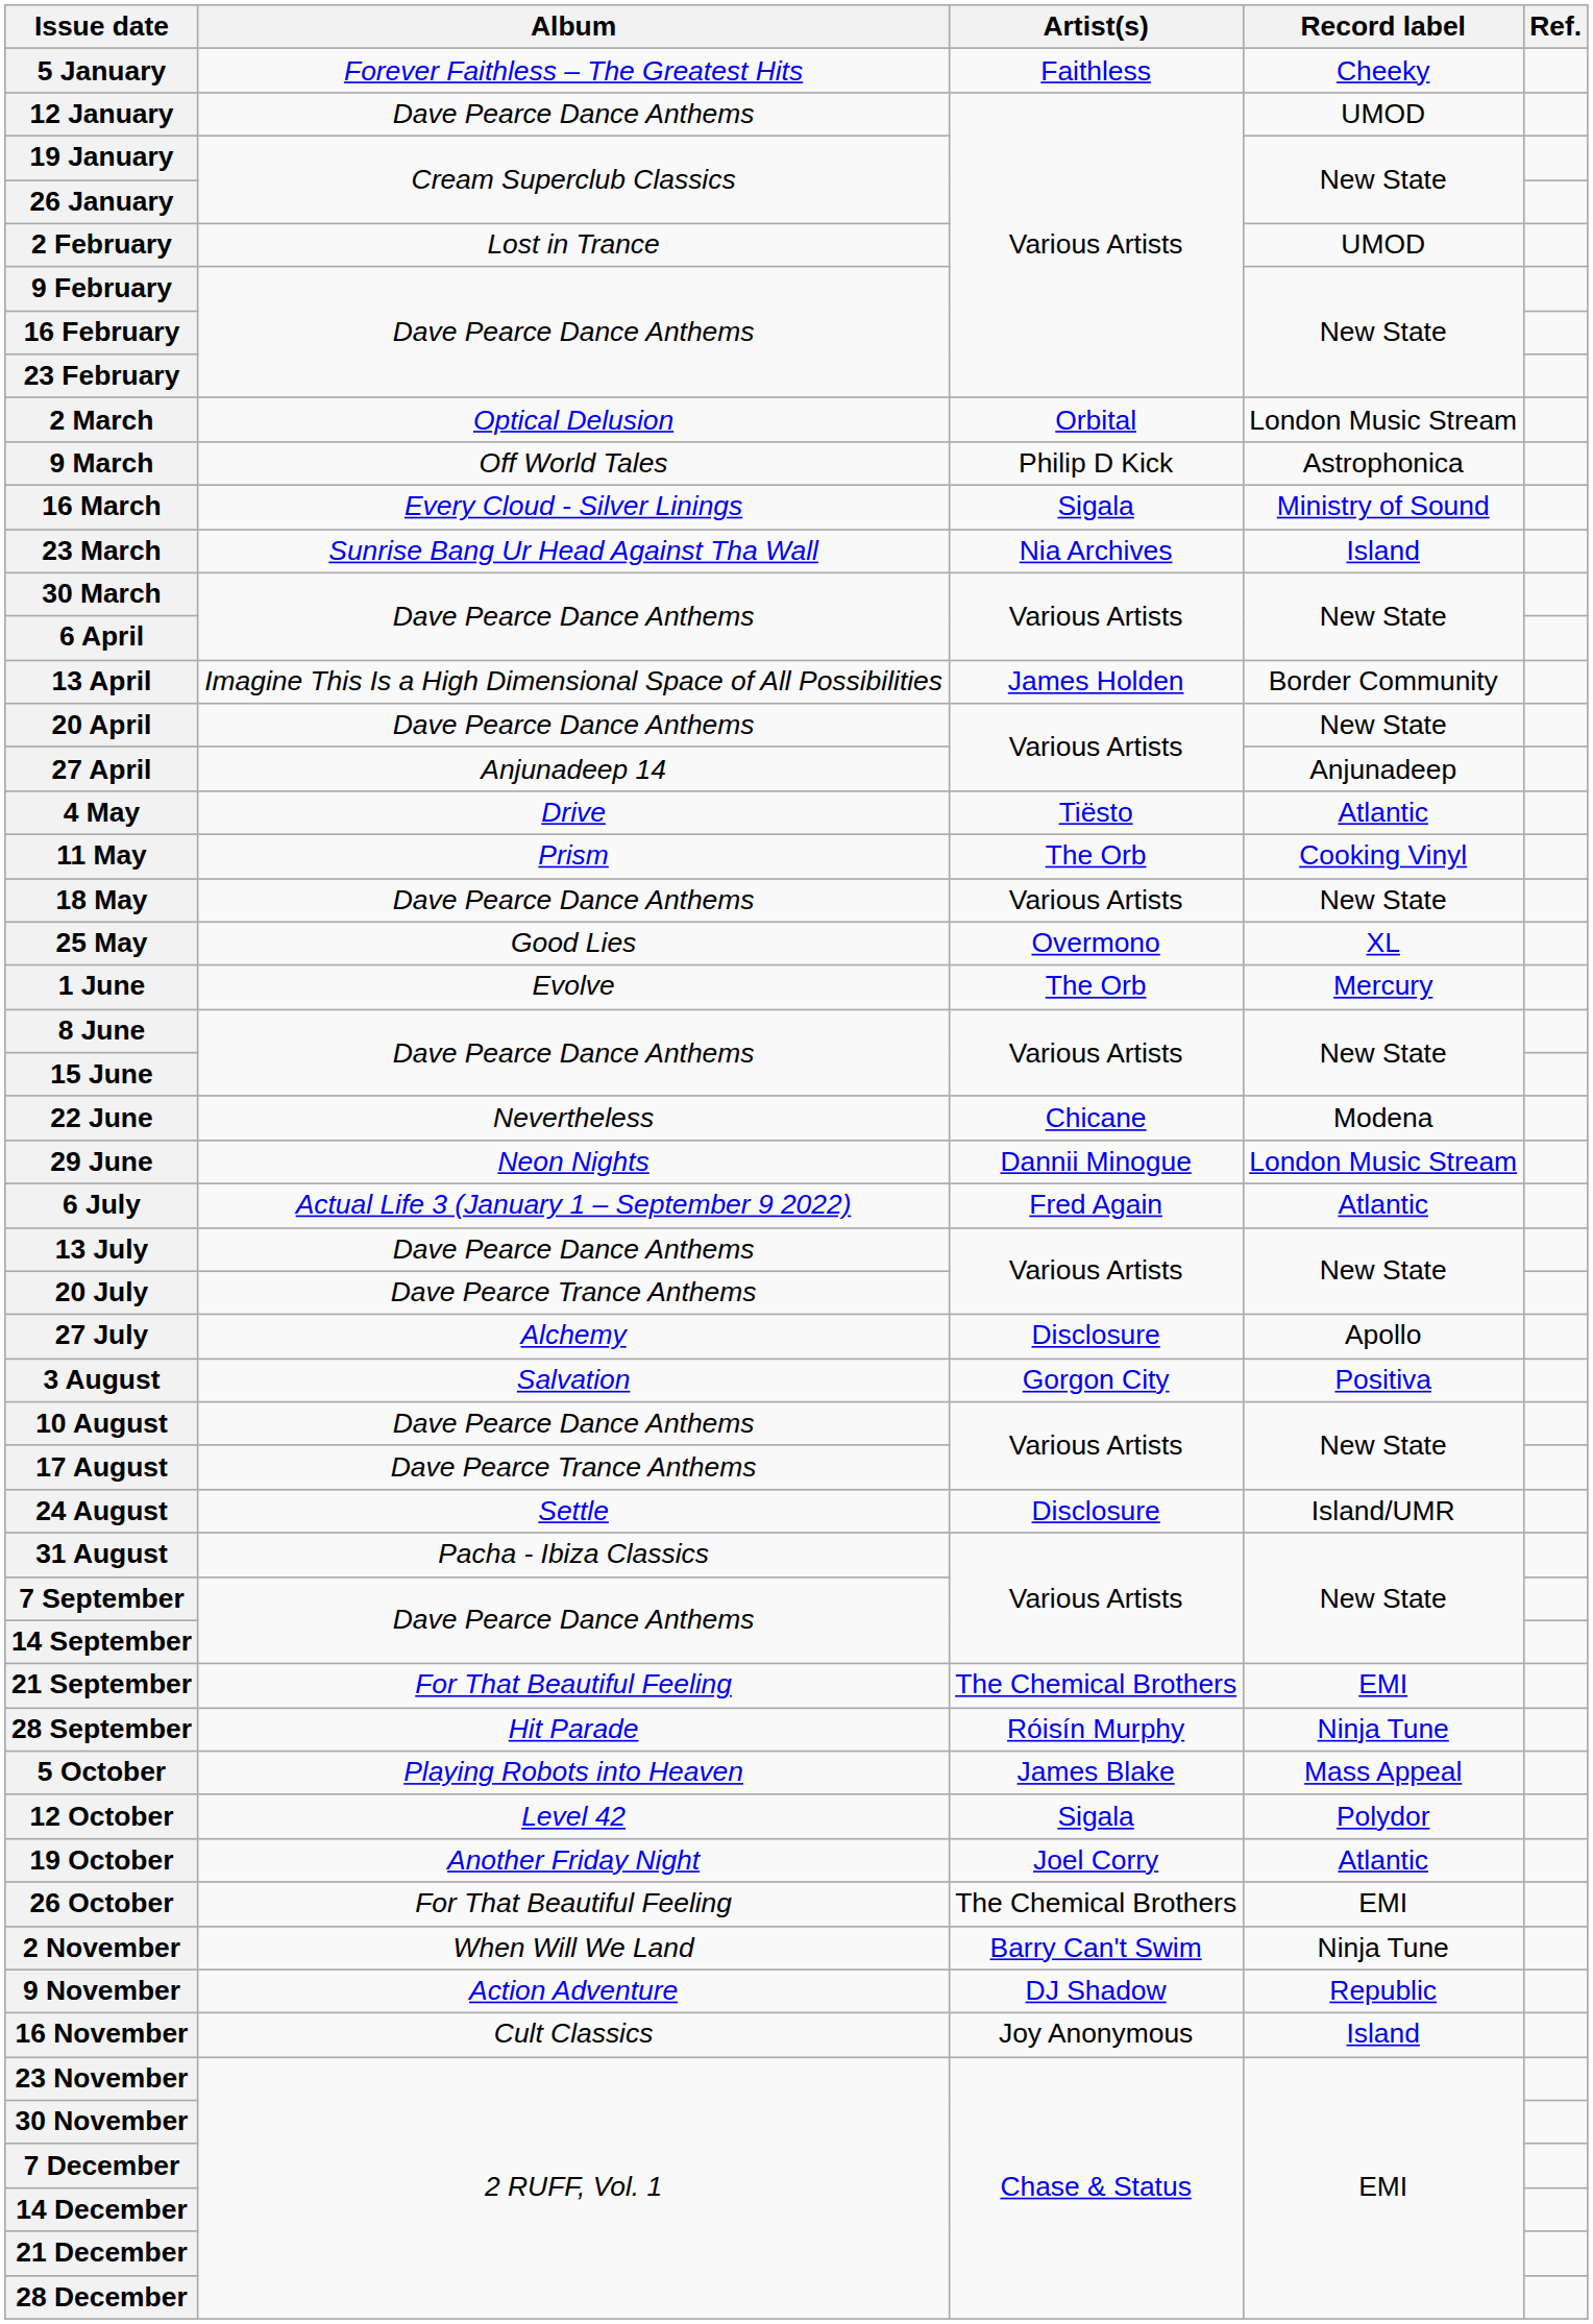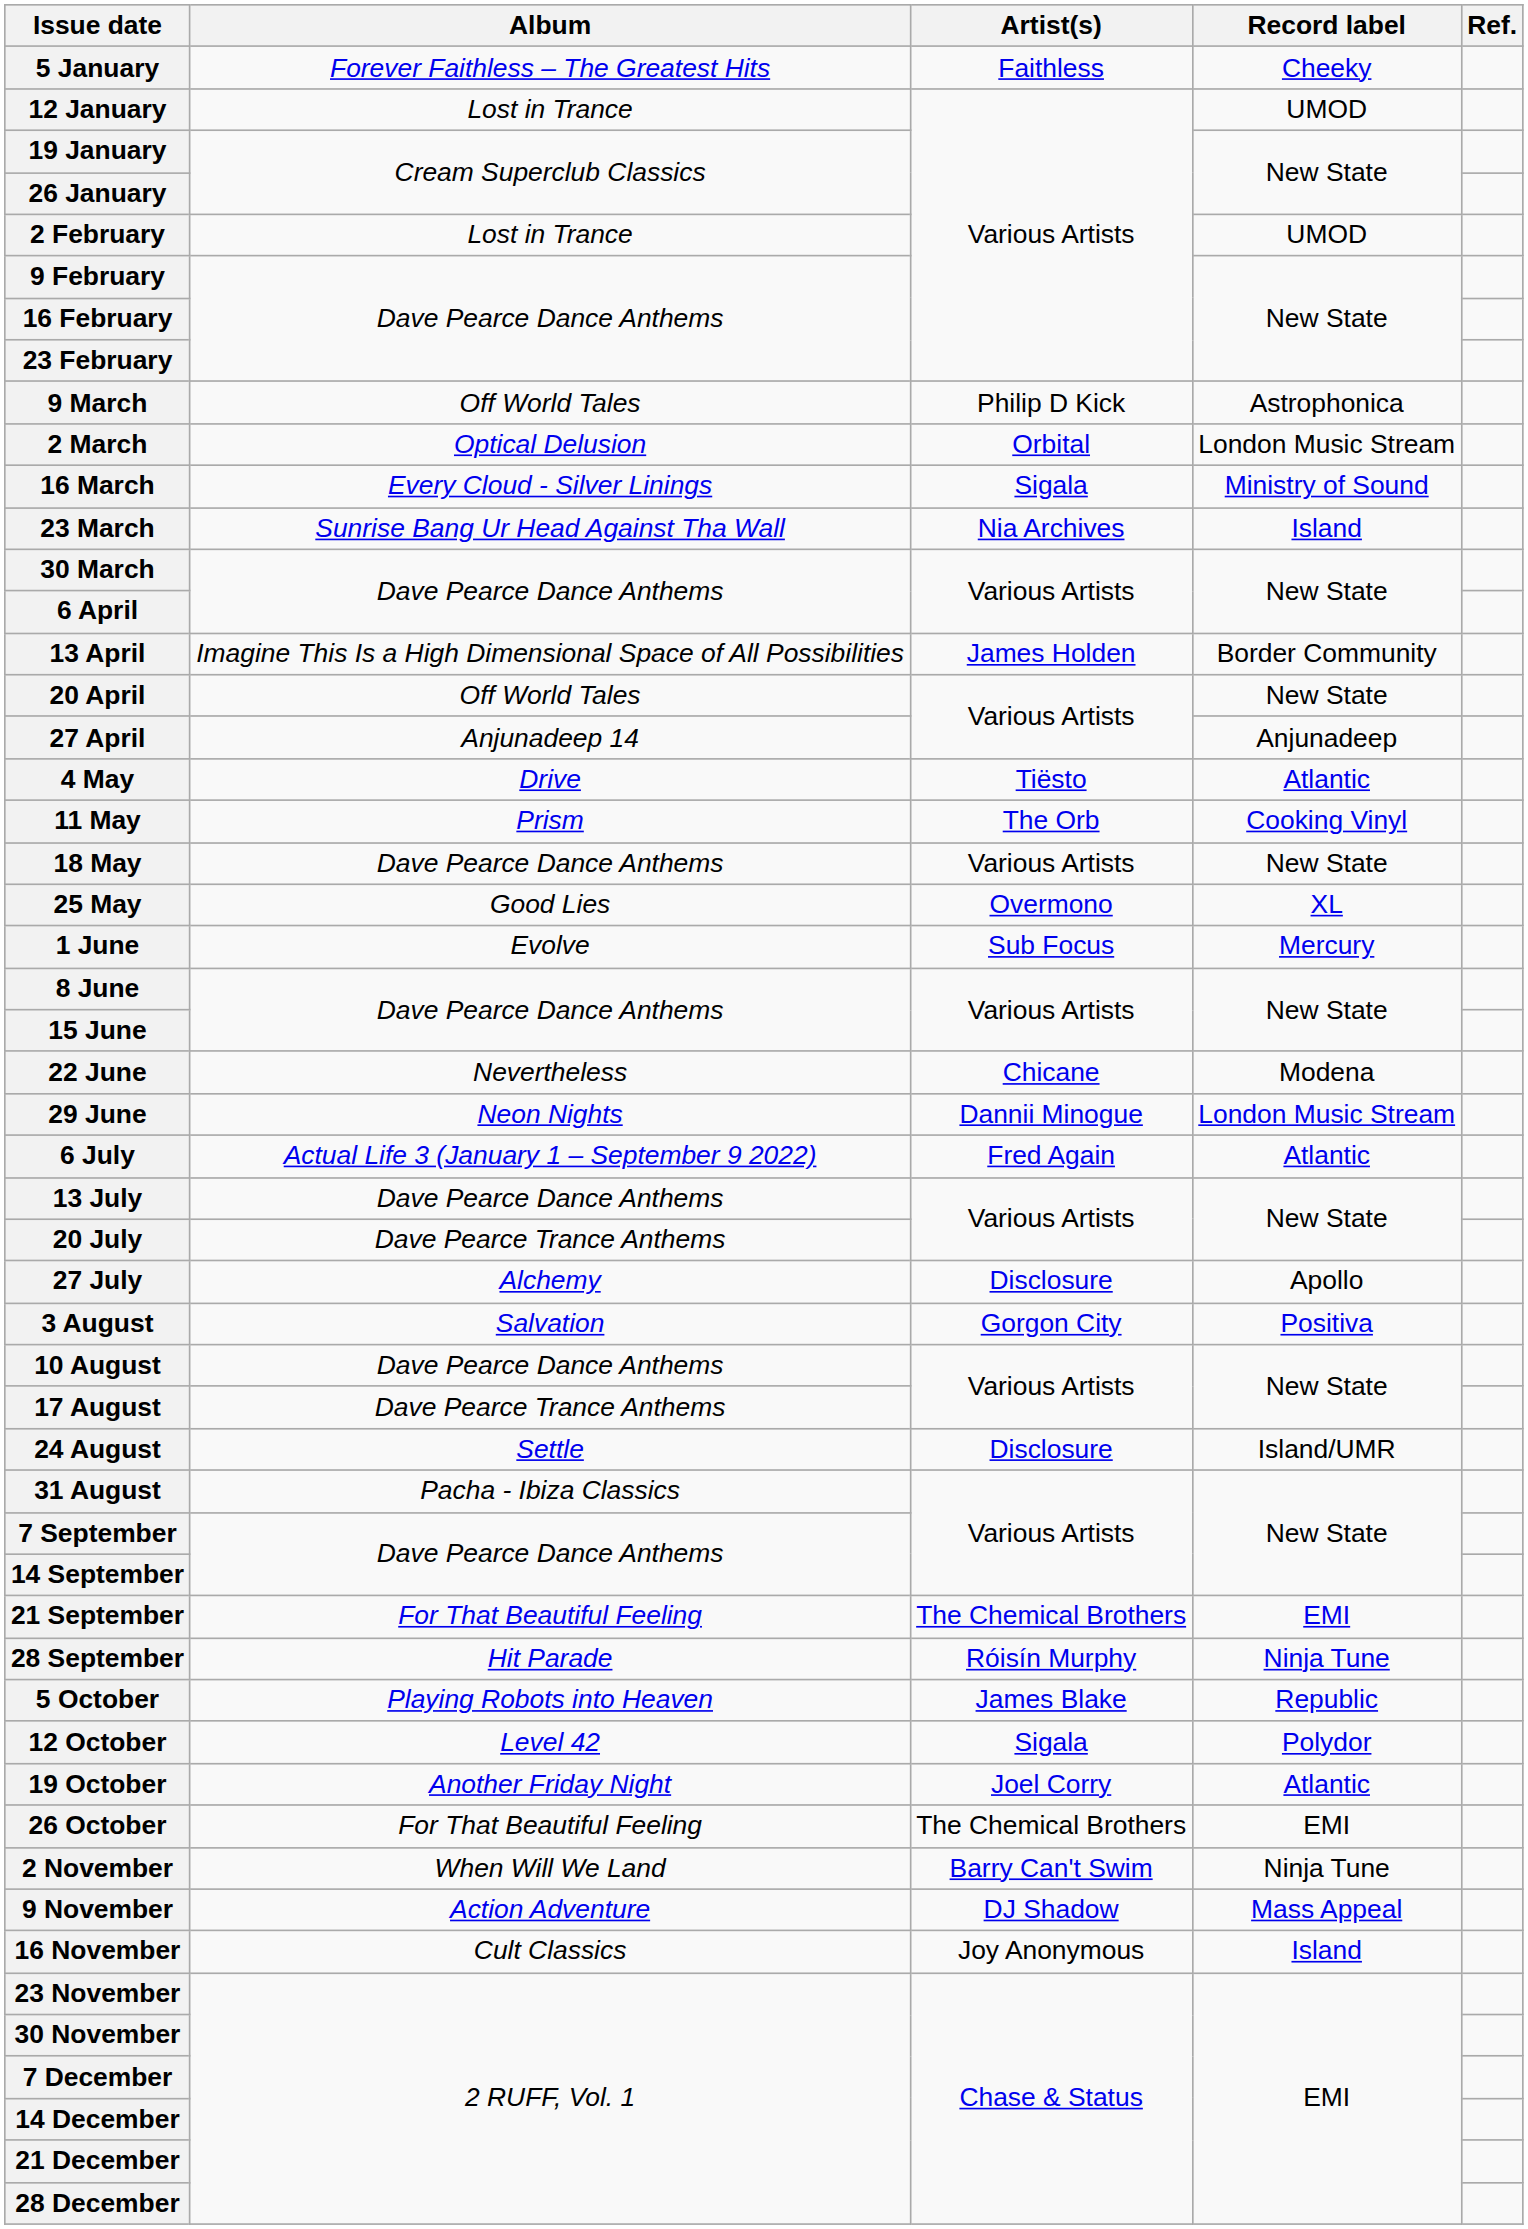 <table class="wikitable plainrowheaders">
 <tr>
 <th scope="col">Issue date</th>
 <th scope="col">Album</th>
 <th scope="col">Artist(s)</th>
 <th scope="col">Record label</th>
 <th scope="col">Ref.</th>
 </tr>
 <tr>
 <th scope="row">5 January</th>
 <td align="center"><em><a href='#'>Forever Faithless – The Greatest Hits</a></em></td>
 <td align="center"><a href='#'>Faithless</a></td>
 <td align="center"><a href='#'>Cheeky</a></td>
 <td align="center"></td>
 </tr>
 <tr>
 <th scope="row">12 January</th>
-<td align="center"><em>Dave Pearce Dance Anthems</em></td>
+<td align="center"><em>Lost in Trance</em></td>
 <td align="center" rowspan=7>Various Artists</td>
 <td align="center">UMOD</td>
 <td align="center"></td>
 </tr>
 <tr>
 <th scope="row">19 January</th>
 <td align="center" rowspan=2><em>Cream Superclub Classics</em></td>
 <td align="center" rowspan=2>New State</td>
 <td align="center"></td>
 </tr>
 <tr>
 <th scope="row">26 January</th>
 <td align="center"></td>
 </tr>
 <tr>
 <th scope="row">2 February</th>
 <td align="center"><em>Lost in Trance</em></td>
 <td align="center">UMOD</td>
 <td align="center"></td>
 </tr>
 <tr>
 <th scope="row">9 February</th>
 <td align="center" rowspan=3><em>Dave Pearce Dance Anthems</em></td>
 <td align="center" rowspan=3>New State</td>
 <td align="center"></td>
 </tr>
 <tr>
 <th scope="row">16 February</th>
 <td align="center"></td>
 </tr>
 <tr>
 <th scope="row">23 February</th>
 <td align="center"></td>
 </tr>
 <tr>
+<th scope="row">9 March</th>
+<td align="center"><em>Off World Tales</em></td>
+<td align="center">Philip D Kick</td>
+<td align="center">Astrophonica</td>
+<td align="center"></td>
+</tr>
+<tr>
 <th scope="row">2 March</th>
 <td align="center"><em><a href='#'>Optical Delusion</a></em></td>
 <td align="center"><a href='#'>Orbital</a></td>
 <td align="center">London Music Stream</td>
-<td align="center"></td>
-</tr>
-<tr>
-<th scope="row">9 March</th>
-<td align="center"><em>Off World Tales</em></td>
-<td align="center">Philip D Kick</td>
-<td align="center">Astrophonica</td>
 <td align="center"></td>
 </tr>
 <tr>
 <th scope="row">16 March</th>
 <td align="center"><em><a href='#'>Every Cloud - Silver Linings</a></em></td>
 <td align="center"><a href='#'>Sigala</a></td>
 <td align="center"><a href='#'>Ministry of Sound</a></td>
 <td align="center"></td>
 </tr>
 <tr>
 <th scope="row">23 March</th>
 <td align="center"><em><a href='#'>Sunrise Bang Ur Head Against Tha Wall</a></em></td>
 <td align="center"><a href='#'>Nia Archives</a></td>
 <td align="center"><a href='#'>Island</a></td>
 <td align="center"></td>
 </tr>
 <tr>
 <th scope="row">30 March</th>
 <td align="center" rowspan=2><em>Dave Pearce Dance Anthems</em></td>
 <td align="center" rowspan=2>Various Artists</td>
 <td align="center" rowspan=2>New State</td>
 <td align="center"></td>
 </tr>
 <tr>
 <th scope="row">6 April</th>
 <td align="center"></td>
 </tr>
 <tr>
 <th scope="row">13 April</th>
 <td align="center"><em>Imagine This Is a High Dimensional Space of All Possibilities</em></td>
 <td align="center"><a href='#'>James Holden</a></td>
 <td align="center">Border Community</td>
 <td align="center"></td>
 </tr>
 <tr>
 <th scope="row">20 April</th>
-<td align="center"><em>Dave Pearce Dance Anthems</em></td>
+<td align="center"><em>Off World Tales</em></td>
 <td align="center" rowspan=2>Various Artists</td>
 <td align="center">New State</td>
 <td align="center"></td>
 </tr>
 <tr>
 <th scope="row">27 April</th>
 <td align="center"><em>Anjunadeep 14</em></td>
 <td align="center">Anjunadeep</td>
 <td align="center"></td>
 </tr>
 <tr>
 <th scope="row">4 May</th>
 <td align="center"><em><a href='#'>Drive</a></em></td>
 <td align="center"><a href='#'>Tiësto</a></td>
 <td align="center"><a href='#'>Atlantic</a></td>
 <td align="center"></td>
 </tr>
 <tr>
 <th scope="row">11 May</th>
 <td align="center"><em><a href='#'>Prism</a></em></td>
 <td align="center"><a href='#'>The Orb</a></td>
 <td align="center"><a href='#'>Cooking Vinyl</a></td>
 <td align="center"></td>
 </tr>
 <tr>
 <th scope="row">18 May</th>
 <td align="center"><em>Dave Pearce Dance Anthems</em></td>
 <td align="center">Various Artists</td>
 <td align="center">New State</td>
 <td align="center"></td>
 </tr>
 <tr>
 <th scope="row">25 May</th>
 <td align="center"><em>Good Lies</em></td>
 <td align="center"><a href='#'>Overmono</a></td>
 <td align="center"><a href='#'>XL</a></td>
 <td align="center"></td>
 </tr>
 <tr>
 <th scope="row">1 June</th>
 <td align="center"><em>Evolve</em></td>
-<td align="center"><a href='#'>The Orb</a></td>
+<td align="center"><a href='#'>Sub Focus</a></td>
 <td align="center"><a href='#'>Mercury</a></td>
 <td align="center"></td>
 </tr>
 <tr>
 <th scope="row">8 June</th>
 <td align="center" rowspan=2><em>Dave Pearce Dance Anthems</em></td>
 <td align="center" rowspan=2>Various Artists</td>
 <td align="center" rowspan=2>New State</td>
 <td align="center"></td>
 </tr>
 <tr>
 <th scope="row">15 June</th>
 <td align="center"></td>
 </tr>
 <tr>
 <th scope="row">22 June</th>
 <td align="center"><em>Nevertheless</em></td>
 <td align="center"><a href='#'>Chicane</a></td>
 <td align="center">Modena</td>
 <td align="center"></td>
 </tr>
 <tr>
 <th scope="row">29 June</th>
 <td align="center"><em><a href='#'>Neon Nights</a></em></td>
 <td align="center"><a href='#'>Dannii Minogue</a></td>
 <td align="center"><a href='#'>London Music Stream</a></td>
 <td align="center"></td>
 </tr>
 <tr>
 <th scope="row">6 July</th>
 <td align="center"><em><a href='#'>Actual Life 3 (January 1 – September 9 2022)</a></em></td>
 <td align="center"><a href='#'>Fred Again</a></td>
 <td align="center"><a href='#'>Atlantic</a></td>
 <td align="center"></td>
 </tr>
 <tr>
 <th scope="row">13 July</th>
 <td align="center"><em>Dave Pearce Dance Anthems</em></td>
 <td align="center" rowspan=2>Various Artists</td>
 <td align="center" rowspan=2>New State</td>
 <td align="center"></td>
 </tr>
 <tr>
 <th scope="row">20 July</th>
 <td align="center"><em>Dave Pearce Trance Anthems</em></td>
 <td align="center"></td>
 </tr>
 <tr>
 <th scope="row">27 July</th>
 <td align="center"><em><a href='#'>Alchemy</a></em></td>
 <td align="center"><a href='#'>Disclosure</a></td>
 <td align="center">Apollo</td>
 <td align="center"></td>
 </tr>
 <tr>
 <th scope="row">3 August</th>
 <td align="center"><em><a href='#'>Salvation</a></em></td>
 <td align="center"><a href='#'>Gorgon City</a></td>
 <td align="center"><a href='#'>Positiva</a></td>
 <td align="center"></td>
 </tr>
 <tr>
 <th scope="row">10 August</th>
 <td align="center"><em>Dave Pearce Dance Anthems</em></td>
 <td align="center" rowspan=2>Various Artists</td>
 <td align="center" rowspan=2>New State</td>
 <td align="center"></td>
 </tr>
 <tr>
 <th scope="row">17 August</th>
 <td align="center"><em>Dave Pearce Trance Anthems</em></td>
 <td align="center"></td>
 </tr>
 <tr>
 <th scope="row">24 August</th>
 <td align="center"><em><a href='#'>Settle</a></em></td>
 <td align="center"><a href='#'>Disclosure</a></td>
 <td align="center">Island/UMR</td>
 <td align="center"></td>
 </tr>
 <tr>
 <th scope="row">31 August</th>
 <td align="center"><em>Pacha - Ibiza Classics</em></td>
 <td align="center" rowspan=3>Various Artists</td>
 <td align="center" rowspan=3>New State</td>
 <td align="center"></td>
 </tr>
 <tr>
 <th scope="row">7 September</th>
 <td align="center" rowspan=2><em>Dave Pearce Dance Anthems</em></td>
 <td align="center"></td>
 </tr>
 <tr>
 <th scope="row">14 September</th>
 <td align="center"></td>
 </tr>
 <tr>
 <th scope="row">21 September</th>
 <td align="center"><em><a href='#'>For That Beautiful Feeling</a></em></td>
 <td align="center"><a href='#'>The Chemical Brothers</a></td>
 <td align="center"><a href='#'>EMI</a></td>
 <td align="center"></td>
 </tr>
 <tr>
 <th scope="row">28 September</th>
 <td align="center"><em><a href='#'>Hit Parade</a></em></td>
 <td align="center"><a href='#'>Róisín Murphy</a></td>
 <td align="center"><a href='#'>Ninja Tune</a></td>
 <td align="center"></td>
 </tr>
 <tr>
 <th scope="row">5 October</th>
 <td align="center"><em><a href='#'>Playing Robots into Heaven</a></em></td>
 <td align="center"><a href='#'>James Blake</a></td>
-<td align="center"><a href='#'>Mass Appeal</a></td>
+<td align="center"><a href='#'>Republic</a></td>
 <td align="center"></td>
 </tr>
 <tr>
 <th scope="row">12 October</th>
 <td align="center"><em><a href='#'>Level 42</a></em></td>
 <td align="center"><a href='#'>Sigala</a></td>
 <td align="center"><a href='#'>Polydor</a></td>
 <td align="center"></td>
 </tr>
 <tr>
 <th scope="row">19 October</th>
 <td align="center"><em><a href='#'>Another Friday Night</a></em></td>
 <td align="center"><a href='#'>Joel Corry</a></td>
 <td align="center"><a href='#'>Atlantic</a></td>
 <td align="center"></td>
 </tr>
 <tr>
 <th scope="row">26 October</th>
 <td align="center"><em>For That Beautiful Feeling</em></td>
 <td align="center">The Chemical Brothers</td>
 <td align="center">EMI</td>
 <td align="center"></td>
 </tr>
 <tr>
 <th scope="row">2 November</th>
 <td align="center"><em>When Will We Land</em></td>
 <td align="center"><a href='#'>Barry Can't Swim</a></td>
 <td align="center">Ninja Tune</td>
 <td align="center"></td>
 </tr>
 <tr>
 <th scope="row">9 November</th>
 <td align="center"><em><a href='#'>Action Adventure</a></em></td>
 <td align="center"><a href='#'>DJ Shadow</a></td>
-<td align="center"><a href='#'>Republic</a></td>
+<td align="center"><a href='#'>Mass Appeal</a></td>
 <td align="center"></td>
 </tr>
 <tr>
 <th scope="row">16 November</th>
 <td align="center"><em>Cult Classics</em></td>
 <td align="center">Joy Anonymous</td>
 <td align="center"><a href='#'>Island</a></td>
 <td align="center"></td>
 </tr>
 <tr>
 <th scope="row">23 November</th>
 <td align="center" rowspan=6><em>2 RUFF, Vol. 1</em></td>
 <td align="center" rowspan=6><a href='#'>Chase & Status</a></td>
 <td align="center" rowspan=6>EMI</td>
 <td align="center"></td>
 </tr>
 <tr>
 <th scope="row">30 November</th>
 <td align="center"></td>
 </tr>
 <tr>
 <th scope="row">7 December</th>
 <td align="center"></td>
 </tr>
 <tr>
 <th scope="row">14 December</th>
 <td align="center"></td>
 </tr>
 <tr>
 <th scope="row">21 December</th>
 <td align="center"></td>
 </tr>
 <tr>
 <th scope="row">28 December</th>
 <td align="center"></td>
 </tr>
 </table>
